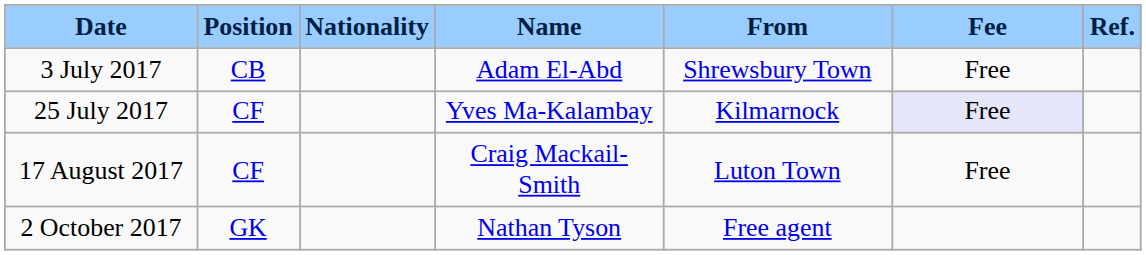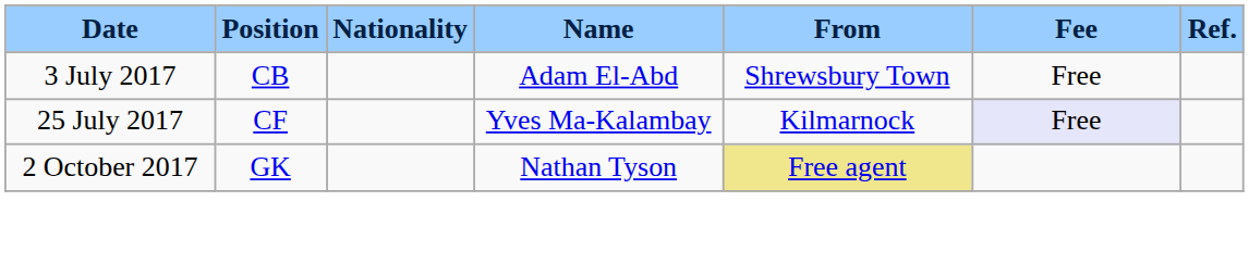 <table class="wikitable"  style="text-align:center; font-size:90%; ">
 <tr>
 <th style="background:#99CCFF; color:#001F44; width:100px;">Date</th>
 <th style="background:#99CCFF; color:#001F44; width:50px;">Position</th>
 <th style="background:#99CCFF; color:#001F44; width:50px;">Nationality</th>
 <th style="background:#99CCFF; color:#001F44; width:120px;">Name</th>
 <th style="background:#99CCFF; color:#001F44; width:120px;">From</th>
 <th style="background:#99CCFF; color:#001F44; width:100px;">Fee</th>
 <th style="background:#99CCFF; color:#001F44; width:25px;">Ref.</th>
 </tr>
 <tr>
 <td>3 July 2017</td>
 <td><a href='#'>CB</a></td>
 <td></td>
 <td><a href='#'>Adam El-Abd</a></td>
 <td><a href='#'>Shrewsbury Town</a></td>
 <td>Free</td>
 <td></td>
 </tr>
 <tr>
 <td>25 July 2017</td>
 <td><a href='#'>CF</a></td>
 <td></td>
 <td><a href='#'>Yves Ma-Kalambay</a></td>
 <td><a href='#'>Kilmarnock</a></td>
 <td style="background: lavender;">Free</td>
 <td></td>
 </tr>
 <tr>
-<td>17 August 2017</td>
-<td><a href='#'>CF</a></td>
-<td></td>
-<td><a href='#'>Craig Mackail-Smith</a></td>
-<td><a href='#'>Luton Town</a></td>
-<td>Free</td>
-<td></td>
-</tr>
-<tr>
 <td>2 October 2017</td>
 <td><a href='#'>GK</a></td>
 <td></td>
 <td><a href='#'>Nathan Tyson</a></td>
-<td><a href='#'>Free agent</a></td>
+<td style="background: khaki;"><a href='#'>Free agent</a></td>
 <td></td>
 <td></td>
 </tr>
 </table>
